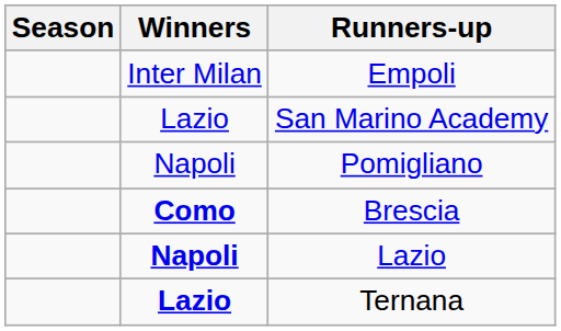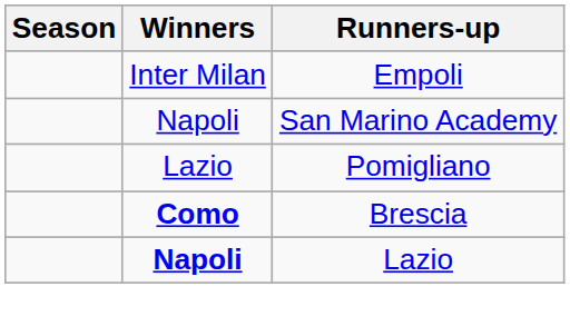 <table class="wikitable sortable plainrowheaders" style="text-align: center;">
 <tr>
 <th>Season</th>
 <th>Winners</th>
 <th>Runners-up</th>
 </tr>
 <tr>
 <td></td>
 <td><a href='#'>Inter Milan</a></td>
 <td><a href='#'>Empoli</a></td>
 </tr>
 <tr>
 <td></td>
-<td><a href='#'>Lazio</a></td>
+<td><a href='#'>Napoli</a></td>
 <td><a href='#'>San Marino Academy</a></td>
 </tr>
 <tr>
 <td></td>
-<td><a href='#'>Napoli</a></td>
+<td><a href='#'>Lazio</a></td>
 <td><a href='#'>Pomigliano</a></td>
 </tr>
 <tr>
 <td></td>
 <td><strong><a href='#'>Como</a></strong></td>
 <td><a href='#'>Brescia</a></td>
 </tr>
 <tr>
 <td></td>
 <td><strong><a href='#'>Napoli</a></strong></td>
 <td><a href='#'>Lazio</a></td>
 </tr>
-<tr>
-<td></td>
-<td><strong><a href='#'>Lazio</a></strong></td>
-<td>Ternana</td>
-</tr>
 </table>
